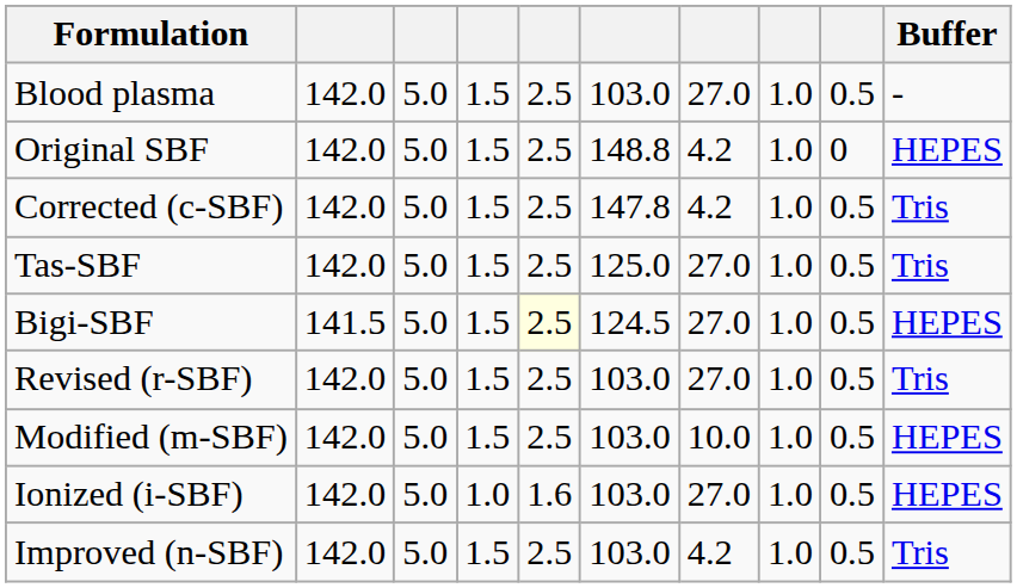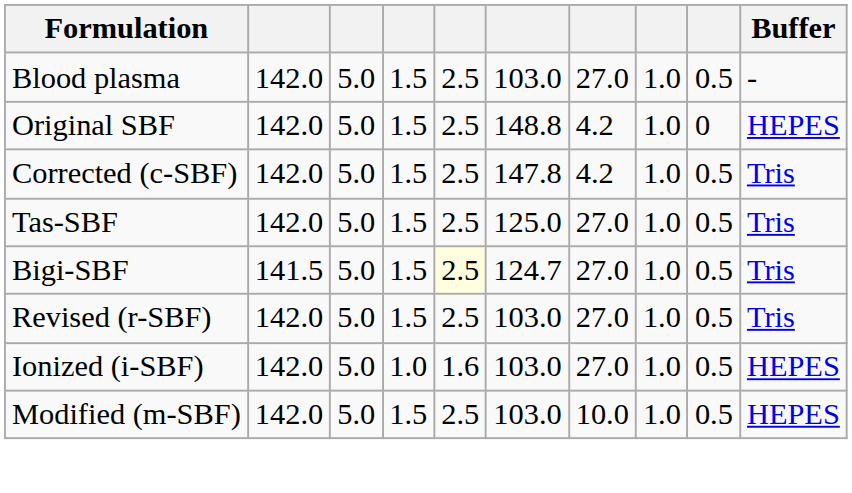 <table class="wikitable">
 <tr>
 <th>Formulation</th>
 <th></th>
 <th></th>
 <th></th>
 <th></th>
 <th></th>
 <th></th>
 <th></th>
 <th></th>
 <th>Buffer</th>
 </tr>
 <tr>
 <td>Blood plasma </td>
 <td>142.0</td>
 <td>5.0</td>
 <td>1.5</td>
 <td>2.5</td>
 <td>103.0</td>
 <td>27.0</td>
 <td>1.0</td>
 <td>0.5</td>
 <td>-</td>
 </tr>
 <tr>
 <td>Original SBF </td>
 <td>142.0</td>
 <td>5.0</td>
 <td>1.5</td>
 <td>2.5</td>
 <td>148.8</td>
 <td>4.2</td>
 <td>1.0</td>
 <td>0</td>
 <td><a href='#'>HEPES</a></td>
 </tr>
 <tr>
 <td>Corrected (c-SBF) </td>
 <td>142.0</td>
 <td>5.0</td>
 <td>1.5</td>
 <td>2.5</td>
 <td>147.8</td>
 <td>4.2</td>
 <td>1.0</td>
 <td>0.5</td>
 <td><a href='#'>Tris</a></td>
 </tr>
 <tr>
 <td>Tas-SBF </td>
 <td>142.0</td>
 <td>5.0</td>
 <td>1.5</td>
 <td>2.5</td>
 <td>125.0</td>
 <td>27.0</td>
 <td>1.0</td>
 <td>0.5</td>
 <td><a href='#'>Tris</a></td>
 </tr>
 <tr>
 <td>Bigi-SBF </td>
 <td>141.5</td>
 <td>5.0</td>
 <td>1.5</td>
 <td style="background: lightyellow;">2.5</td>
-<td>124.5</td>
+<td>124.7</td>
 <td>27.0</td>
 <td>1.0</td>
 <td>0.5</td>
-<td><a href='#'>HEPES</a></td>
+<td><a href='#'>Tris</a></td>
 </tr>
 <tr>
 <td>Revised (r-SBF) </td>
 <td>142.0</td>
 <td>5.0</td>
 <td>1.5</td>
 <td>2.5</td>
 <td>103.0</td>
 <td>27.0</td>
 <td>1.0</td>
 <td>0.5</td>
 <td><a href='#'>Tris</a></td>
 </tr>
 <tr>
-<td>Modified (m-SBF) </td>
-<td>142.0</td>
-<td>5.0</td>
-<td>1.5</td>
-<td>2.5</td>
-<td>103.0</td>
-<td>10.0</td>
-<td>1.0</td>
-<td>0.5</td>
-<td><a href='#'>HEPES</a></td>
-</tr>
-<tr>
 <td>Ionized (i-SBF) </td>
 <td>142.0</td>
 <td>5.0</td>
 <td>1.0</td>
 <td>1.6</td>
 <td>103.0</td>
 <td>27.0</td>
 <td>1.0</td>
 <td>0.5</td>
 <td><a href='#'>HEPES</a></td>
 </tr>
 <tr>
-<td>Improved (n-SBF) </td>
+<td>Modified (m-SBF) </td>
 <td>142.0</td>
 <td>5.0</td>
 <td>1.5</td>
 <td>2.5</td>
 <td>103.0</td>
-<td>4.2</td>
+<td>10.0</td>
 <td>1.0</td>
 <td>0.5</td>
-<td><a href='#'>Tris</a></td>
+<td><a href='#'>HEPES</a></td>
 </tr>
 </table>
